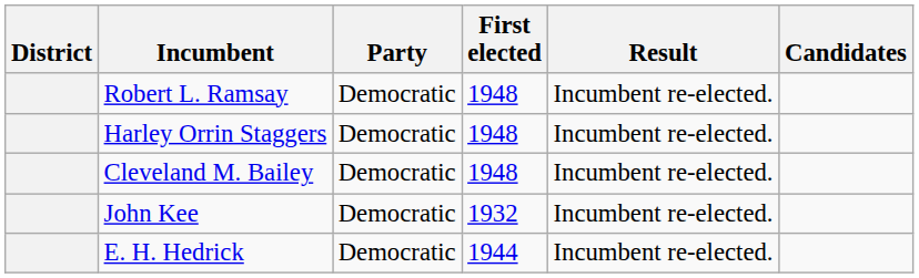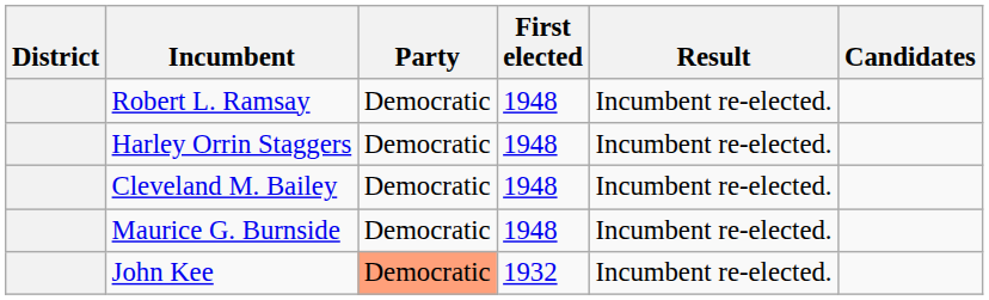 <table class=wikitable>
 <tr valign=bottom>
 <th>District</th>
 <th>Incumbent</th>
 <th>Party</th>
 <th>First<br>elected</th>
 <th>Result</th>
 <th>Candidates</th>
 </tr>
 <tr>
 <th></th>
 <td><a href='#'>Robert L. Ramsay</a></td>
 <td>Democratic</td>
 <td><a href='#'>1948</a></td>
 <td>Incumbent re-elected.</td>
 <td nowrap></td>
 </tr>
 <tr>
 <th></th>
 <td><a href='#'>Harley Orrin Staggers</a></td>
 <td>Democratic</td>
 <td><a href='#'>1948</a></td>
 <td>Incumbent re-elected.</td>
 <td nowrap></td>
 </tr>
 <tr>
 <th></th>
 <td><a href='#'>Cleveland M. Bailey</a></td>
 <td>Democratic</td>
 <td><a href='#'>1948</a></td>
 <td>Incumbent re-elected.</td>
 <td nowrap></td>
 </tr>
 <tr>
 <th></th>
-<td><a href='#'>John Kee</a></td>
+<td><a href='#'>Maurice G. Burnside</a></td>
 <td>Democratic</td>
-<td><a href='#'>1932</a></td>
+<td><a href='#'>1948</a></td>
 <td>Incumbent re-elected.</td>
 <td nowrap></td>
 </tr>
 <tr>
 <th></th>
-<td><a href='#'>E. H. Hedrick</a></td>
-<td>Democratic</td>
-<td><a href='#'>1944</a></td>
+<td><a href='#'>John Kee</a></td>
+<td style="background: lightsalmon;">Democratic</td>
+<td><a href='#'>1932</a></td>
 <td>Incumbent re-elected.</td>
 <td nowrap></td>
 </tr>
 </table>
